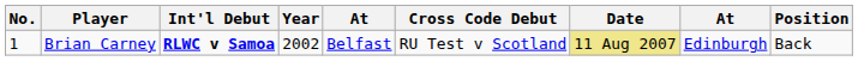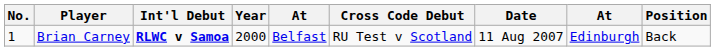 <table class="wikitable" align="center">
 <tr>
 <th>No.</th>
 <th>Player</th>
 <th>Int'l Debut</th>
 <th>Year</th>
 <th>At</th>
 <th>Cross Code Debut</th>
 <th>Date</th>
 <th>At</th>
 <th>Position</th>
 </tr>
 <tr>
 <td>1</td>
 <td><a href='#'>Brian Carney</a></td>
 <td><strong><a href='#'>RLWC</a> v <a href='#'>Samoa</a></strong></td>
-<td>2002</td>
+<td>2000</td>
 <td><a href='#'>Belfast</a></td>
 <td>RU Test v <a href='#'>Scotland</a></td>
-<td style="background: khaki;">11 Aug 2007</td>
+<td>11 Aug 2007</td>
 <td><a href='#'>Edinburgh</a></td>
 <td>Back</td>
 </tr>
 </table>
